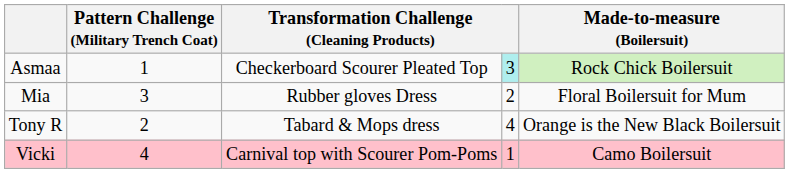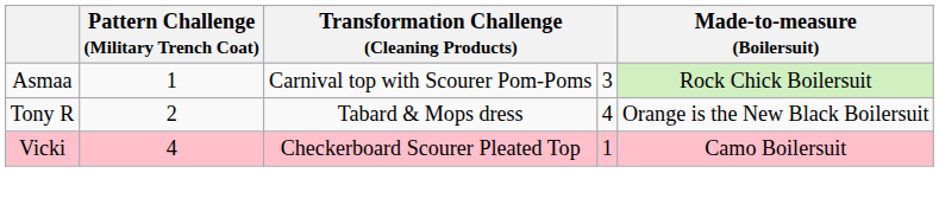 <table class="wikitable" style="text-align:center;">
 <tr>
 <th></th>
 <th>Pattern Challenge<br><small>(Military Trench Coat)</small></th>
 <th colspan="2">Transformation Challenge<br><small>(Cleaning Products)</small></th>
 <th>Made-to-measure<br><small>(Boilersuit)</small></th>
 </tr>
 <tr>
 <td>Asmaa</td>
 <td>1</td>
-<td>Checkerboard Scourer Pleated Top</td>
-<td style="background: paleturquoise;">3</td>
+<td>Carnival top with Scourer Pom-Poms</td>
+<td>3</td>
 <td style="background:#d0f0c0">Rock Chick Boilersuit</td>
-</tr>
-<tr>
-<td>Mia</td>
-<td>3</td>
-<td>Rubber gloves Dress</td>
-<td>2</td>
-<td>Floral Boilersuit for Mum</td>
 </tr>
 <tr>
 <td>Tony R</td>
 <td>2</td>
 <td>Tabard & Mops dress</td>
 <td>4</td>
 <td>Orange is the New Black Boilersuit</td>
 </tr>
 <tr style="background:pink">
 <td>Vicki</td>
 <td>4</td>
-<td>Carnival top with Scourer Pom-Poms</td>
+<td>Checkerboard Scourer Pleated Top</td>
 <td>1</td>
 <td>Camo Boilersuit</td>
 </tr>
 </table>
